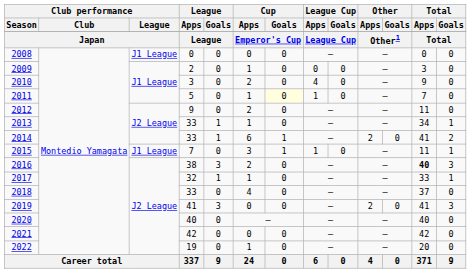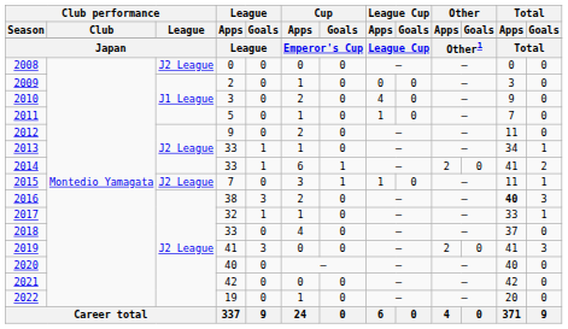 <table class="wikitable" style="text-align:center">
 <tr>
 <th colspan=3>Club performance</th>
 <th colspan=2>League</th>
 <th colspan=2>Cup</th>
 <th colspan=2>League Cup</th>
 <th colspan=2>Other</th>
 <th colspan=2>Total</th>
 </tr>
 <tr>
 <th>Season</th>
 <th>Club</th>
 <th>League</th>
 <th>Apps</th>
 <th>Goals</th>
 <th>Apps</th>
 <th>Goals</th>
 <th>Apps</th>
 <th>Goals</th>
 <th>Apps</th>
 <th>Goals</th>
 <th>Apps</th>
 <th>Goals</th>
 </tr>
 <tr>
 </tr>
 <tr>
 <th colspan=3>Japan</th>
 <th colspan=2>League</th>
 <th colspan=2><a href='#'>Emperor's Cup</a></th>
 <th colspan=2><a href='#'>League Cup</a></th>
 <th colspan="2">Other<sup><a href='#'>1</a></sup></th>
 <th colspan=2>Total</th>
 </tr>
 <tr>
 <td><a href='#'>2008</a></td>
 <td rowspan="15"><a href='#'>Montedio Yamagata</a></td>
-<td><a href='#'>J1 League</a></td>
+<td><a href='#'>J2 League</a></td>
 <td>0</td>
 <td>0</td>
 <td>0</td>
 <td>0</td>
 <td colspan="2">–</td>
 <td colspan="2">–</td>
 <td>0</td>
 <td>0</td>
 </tr>
 <tr>
 <td><a href='#'>2009</a></td>
 <td rowspan="3"><a href='#'>J1 League</a></td>
 <td>2</td>
 <td>0</td>
 <td>1</td>
 <td>0</td>
 <td>0</td>
 <td>0</td>
 <td colspan="2">–</td>
 <td>3</td>
 <td>0</td>
 </tr>
 <tr>
 <td><a href='#'>2010</a></td>
 <td>3</td>
 <td>0</td>
 <td>2</td>
 <td>0</td>
 <td>4</td>
 <td>0</td>
 <td colspan="2">–</td>
 <td>9</td>
 <td>0</td>
 </tr>
 <tr>
 <td><a href='#'>2011</a></td>
 <td>5</td>
 <td>0</td>
 <td>1</td>
-<td style="background: lightyellow;">0</td>
+<td>0</td>
 <td>1</td>
 <td>0</td>
 <td colspan="2">–</td>
 <td>7</td>
 <td>0</td>
 </tr>
 <tr>
 <td><a href='#'>2012</a></td>
 <td rowspan="3"><a href='#'>J2 League</a></td>
 <td>9</td>
 <td>0</td>
 <td>2</td>
 <td>0</td>
 <td colspan="2">–</td>
 <td colspan="2">–</td>
 <td>11</td>
 <td>0</td>
 </tr>
 <tr>
 <td><a href='#'>2013</a></td>
 <td>33</td>
 <td>1</td>
 <td>1</td>
 <td>0</td>
 <td colspan="2">–</td>
 <td colspan="2">–</td>
 <td>34</td>
 <td>1</td>
 </tr>
 <tr>
 <td><a href='#'>2014</a></td>
 <td>33</td>
 <td>1</td>
 <td>6</td>
 <td>1</td>
 <td colspan="2">–</td>
 <td>2</td>
 <td>0</td>
 <td>41</td>
 <td>2</td>
 </tr>
 <tr>
 <td><a href='#'>2015</a></td>
-<td><a href='#'>J1 League</a></td>
+<td><a href='#'>J2 League</a></td>
 <td>7</td>
 <td>0</td>
 <td>3</td>
 <td>1</td>
 <td>1</td>
 <td>0</td>
 <td colspan="2">–</td>
 <td>11</td>
 <td>1</td>
 </tr>
 <tr>
 <td><a href='#'>2016</a></td>
 <td rowspan="7"><a href='#'>J2 League</a></td>
 <td>38</td>
 <td>3</td>
 <td>2</td>
 <td>0</td>
 <td colspan="2">–</td>
 <td colspan="2">–</td>
 <td><strong>40</strong></td>
 <td>3</td>
 </tr>
 <tr>
 <td><a href='#'>2017</a></td>
 <td>32</td>
 <td>1</td>
 <td>1</td>
 <td>0</td>
 <td colspan="2">–</td>
 <td colspan="2">–</td>
 <td>33</td>
 <td>1</td>
 </tr>
 <tr>
 <td><a href='#'>2018</a></td>
 <td>33</td>
 <td>0</td>
 <td>4</td>
 <td>0</td>
 <td colspan="2">–</td>
 <td colspan="2">–</td>
 <td>37</td>
 <td>0</td>
 </tr>
 <tr>
 <td><a href='#'>2019</a></td>
 <td>41</td>
 <td>3</td>
 <td>0</td>
 <td>0</td>
 <td colspan="2">–</td>
 <td>2</td>
 <td>0</td>
 <td>41</td>
 <td>3</td>
 </tr>
 <tr>
 <td><a href='#'>2020</a></td>
 <td>40</td>
 <td>0</td>
 <td colspan="2">–</td>
 <td colspan="2">–</td>
 <td colspan="2">–</td>
 <td>40</td>
 <td>0</td>
 </tr>
 <tr>
 <td><a href='#'>2021</a></td>
 <td>42</td>
 <td>0</td>
 <td>0</td>
 <td>0</td>
 <td colspan="2">–</td>
 <td colspan="2">–</td>
 <td>42</td>
 <td>0</td>
 </tr>
 <tr>
 <td><a href='#'>2022</a></td>
 <td>19</td>
 <td>0</td>
 <td>1</td>
 <td>0</td>
 <td colspan="2">–</td>
 <td colspan="2">–</td>
 <td>20</td>
 <td>0</td>
 </tr>
 <tr>
 <th colspan="3">Career total</th>
 <th>337</th>
 <th>9</th>
 <th>24</th>
 <th>0</th>
 <th>6</th>
 <th>0</th>
 <th>4</th>
 <th>0</th>
 <th>371</th>
 <th>9</th>
 </tr>
 </table>
